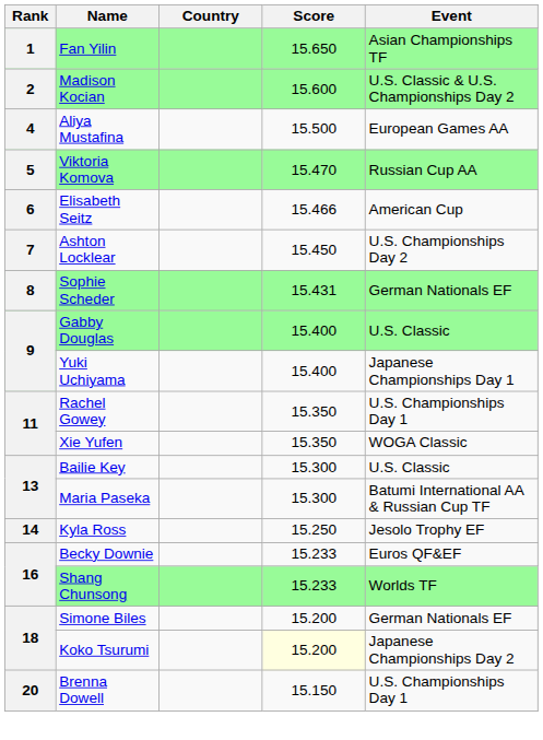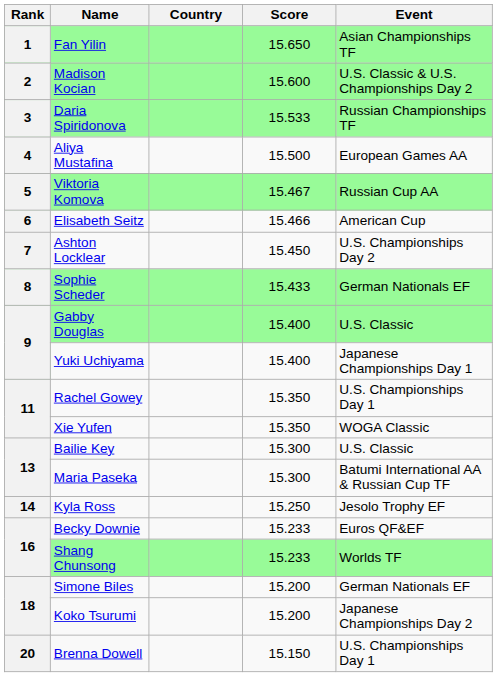 <table class="wikitable sortable" style="width:65%;">
 <tr>
 <th style="text-align:center; width:5%;">Rank</th>
 <th style="text-align:center; width:15%;">Name</th>
 <th style="text-align:center; width:15%;">Country</th>
 <th style="text-align:center; width:15%;">Score</th>
 <th style="text-align:center; width:25%;">Event</th>
 </tr>
 <tr style="background:#98fb98;">
 <th>1</th>
 <td><a href='#'>Fan Yilin</a></td>
 <td></td>
 <td align=center>15.650</td>
 <td>Asian Championships TF</td>
 </tr>
 <tr style="background:#98fb98;">
 <th>2</th>
 <td><a href='#'>Madison Kocian</a></td>
 <td></td>
 <td align=center>15.600</td>
 <td>U.S. Classic & U.S. Championships Day 2</td>
 </tr>
+<tr style="background:#98fb98;">
+<th>3</th>
+<td><a href='#'>Daria Spiridonova</a></td>
+<td></td>
+<td align=center>15.533</td>
+<td>Russian Championships TF</td>
+</tr>
 <tr>
 <th>4</th>
 <td><a href='#'>Aliya Mustafina</a></td>
 <td></td>
 <td align=center>15.500</td>
 <td>European Games AA</td>
 </tr>
 <tr style="background:#98fb98;">
 <th>5</th>
 <td><a href='#'>Viktoria Komova</a></td>
 <td></td>
-<td align=center>15.470</td>
+<td align=center>15.467</td>
 <td>Russian Cup AA</td>
 </tr>
 <tr>
 <th>6</th>
 <td><a href='#'>Elisabeth Seitz</a></td>
 <td></td>
 <td align=center>15.466</td>
 <td>American Cup</td>
 </tr>
 <tr>
 <th>7</th>
 <td><a href='#'>Ashton Locklear</a></td>
 <td></td>
 <td align=center>15.450</td>
 <td>U.S. Championships Day 2</td>
 </tr>
 <tr style="background:#98fb98;">
 <th>8</th>
 <td><a href='#'>Sophie Scheder</a></td>
 <td></td>
-<td align=center>15.431</td>
+<td align=center>15.433</td>
 <td>German Nationals EF</td>
 </tr>
 <tr style="background:#98fb98;">
 <th rowspan=2>9</th>
 <td><a href='#'>Gabby Douglas</a></td>
 <td></td>
 <td align=center>15.400</td>
 <td>U.S. Classic</td>
 </tr>
 <tr>
 <td><a href='#'>Yuki Uchiyama</a></td>
 <td></td>
 <td align=center>15.400</td>
 <td>Japanese Championships Day 1</td>
 </tr>
 <tr>
 <th rowspan=2>11</th>
 <td><a href='#'>Rachel Gowey</a></td>
 <td></td>
 <td align=center>15.350</td>
 <td>U.S. Championships Day 1</td>
 </tr>
 <tr>
 <td><a href='#'>Xie Yufen</a></td>
 <td></td>
 <td align=center>15.350</td>
 <td>WOGA Classic</td>
 </tr>
 <tr>
 <th rowspan=2>13</th>
 <td><a href='#'>Bailie Key</a></td>
 <td></td>
 <td align=center>15.300</td>
 <td>U.S. Classic</td>
 </tr>
 <tr>
 <td><a href='#'>Maria Paseka</a></td>
 <td></td>
 <td align=center>15.300</td>
 <td>Batumi International AA & Russian Cup TF</td>
 </tr>
 <tr>
 <th>14</th>
 <td><a href='#'>Kyla Ross</a></td>
 <td></td>
 <td align=center>15.250</td>
 <td>Jesolo Trophy EF</td>
 </tr>
 <tr>
 <th rowspan=2>16</th>
 <td><a href='#'>Becky Downie</a></td>
 <td></td>
 <td align=center>15.233</td>
 <td>Euros QF&EF</td>
 </tr>
 <tr style="background:#98fb98;">
 <td><a href='#'>Shang Chunsong</a></td>
 <td></td>
 <td align=center>15.233</td>
 <td>Worlds TF</td>
 </tr>
 <tr>
 <th rowspan=2>18</th>
 <td><a href='#'>Simone Biles</a></td>
 <td></td>
 <td align=center>15.200</td>
 <td>German Nationals EF</td>
 </tr>
 <tr>
 <td><a href='#'>Koko Tsurumi</a></td>
 <td></td>
-<td align=center style="background: lightyellow;">15.200</td>
+<td align=center>15.200</td>
 <td>Japanese Championships Day 2</td>
 </tr>
 <tr>
 <th>20</th>
 <td><a href='#'>Brenna Dowell</a></td>
 <td></td>
 <td align=center>15.150</td>
 <td>U.S. Championships Day 1</td>
 </tr>
 </table>
